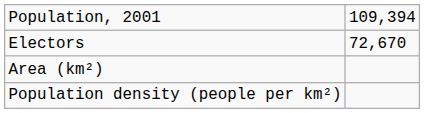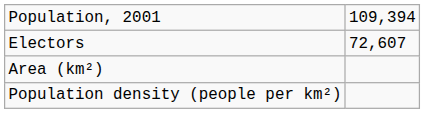 <table class="wikitable">
 <tr>
 <td>Population, 2001</td>
 <td>109,394</td>
 </tr>
 <tr>
 <td>Electors</td>
-<td>72,670</td>
+<td>72,607</td>
 </tr>
 <tr>
 <td>Area (km²)</td>
 <td></td>
 </tr>
 <tr>
 <td>Population density (people per km²)</td>
 <td></td>
 </tr>
 </table>
